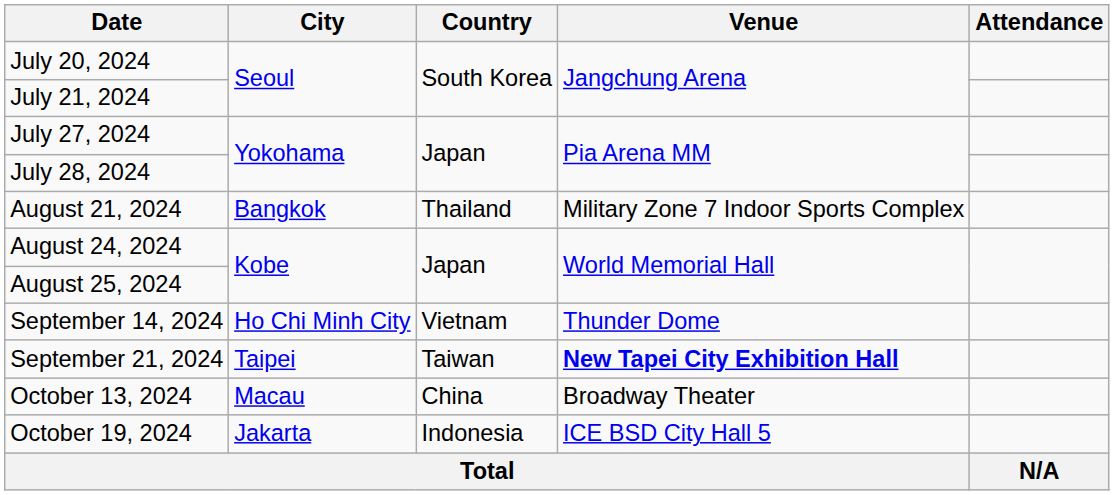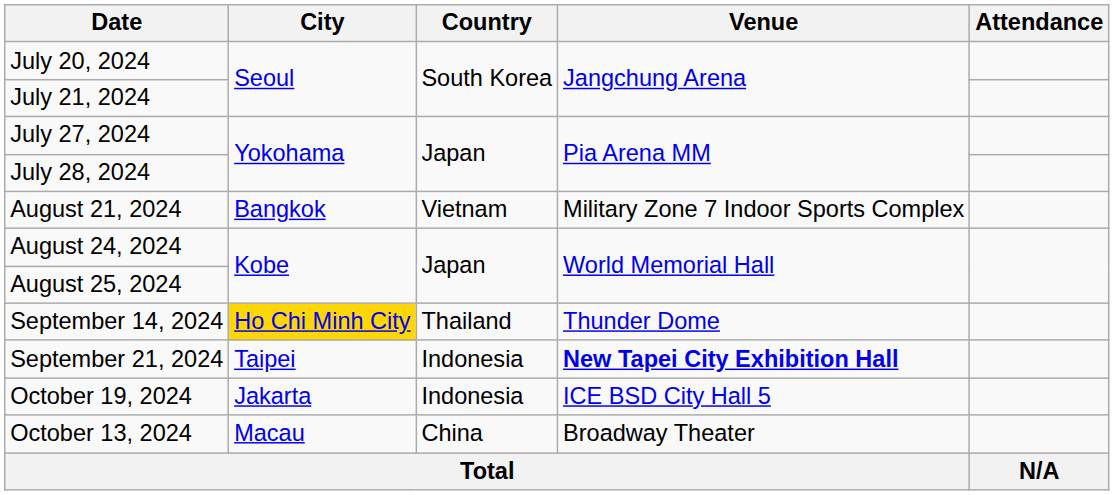 <table class="wikitable">
 <tr>
 <th>Date</th>
 <th>City</th>
 <th>Country</th>
 <th>Venue</th>
 <th>Attendance</th>
 </tr>
 <tr>
 <td>July 20, 2024</td>
 <td rowspan="2"><a href='#'>Seoul</a></td>
 <td rowspan="2">South Korea</td>
 <td rowspan="2"><a href='#'>Jangchung Arena</a></td>
 <td></td>
 </tr>
 <tr>
 <td>July 21, 2024</td>
 <td></td>
 </tr>
 <tr>
 <td>July 27, 2024</td>
 <td rowspan="2"><a href='#'>Yokohama</a></td>
 <td rowspan="2">Japan</td>
 <td rowspan="2"><a href='#'>Pia Arena MM</a></td>
 <td></td>
 </tr>
 <tr>
 <td>July 28, 2024</td>
 <td></td>
 </tr>
 <tr>
 <td>August 21, 2024</td>
 <td><a href='#'>Bangkok</a></td>
-<td>Thailand</td>
+<td>Vietnam</td>
 <td>Military Zone 7 Indoor Sports Complex</td>
 <td></td>
 </tr>
 <tr>
 <td>August 24, 2024</td>
 <td rowspan="2"><a href='#'>Kobe</a></td>
 <td rowspan="2">Japan</td>
 <td rowspan="2"><a href='#'>World Memorial Hall</a></td>
 <td rowspan="2"></td>
 </tr>
 <tr>
 <td>August 25, 2024</td>
 </tr>
 <tr>
 <td>September 14, 2024</td>
-<td><a href='#'>Ho Chi Minh City</a></td>
-<td>Vietnam</td>
+<td style="background: gold;"><a href='#'>Ho Chi Minh City</a></td>
+<td>Thailand</td>
 <td><a href='#'>Thunder Dome</a></td>
 <td></td>
 </tr>
 <tr>
 <td>September 21, 2024</td>
 <td><a href='#'>Taipei</a></td>
-<td>Taiwan</td>
+<td>Indonesia</td>
 <td><strong><a href='#'>New Tapei City Exhibition Hall</a></strong></td>
+<td></td>
+</tr>
+<tr>
+<td>October 19, 2024</td>
+<td><a href='#'>Jakarta</a></td>
+<td>Indonesia</td>
+<td rowspan="1"><a href='#'>ICE BSD City Hall 5</a></td>
 <td></td>
 </tr>
 <tr>
 <td>October 13, 2024</td>
 <td><a href='#'>Macau</a></td>
 <td>China</td>
 <td>Broadway Theater</td>
 <td></td>
 </tr>
 <tr>
-<td>October 19, 2024</td>
-<td><a href='#'>Jakarta</a></td>
-<td>Indonesia</td>
-<td rowspan="1"><a href='#'>ICE BSD City Hall 5</a></td>
-<td></td>
-</tr>
-<tr>
 <th colspan="4">Total</th>
 <th>N/A</th>
 </tr>
 </table>
